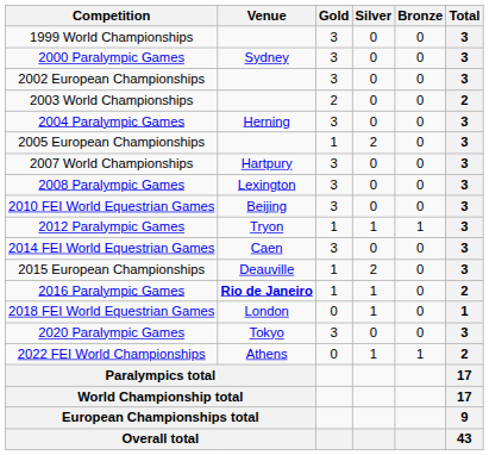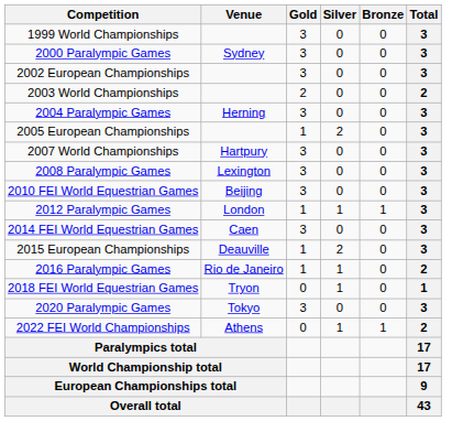 <table class="wikitable" style="text-align:center">
 <tr>
 <th>Competition</th>
 <th>Venue</th>
 <th>Gold</th>
 <th>Silver</th>
 <th>Bronze</th>
 <th>Total</th>
 </tr>
 <tr>
 <td>1999 World Championships</td>
 <td></td>
 <td>3</td>
 <td>0</td>
 <td>0</td>
 <th>3</th>
 </tr>
 <tr>
 <td><a href='#'>2000 Paralympic Games</a></td>
 <td> <a href='#'>Sydney</a></td>
 <td>3</td>
 <td>0</td>
 <td>0</td>
 <th>3</th>
 </tr>
 <tr>
 <td>2002 European Championships</td>
 <td></td>
 <td>3</td>
 <td>0</td>
 <td>0</td>
 <th>3</th>
 </tr>
 <tr>
 <td>2003 World Championships</td>
 <td></td>
 <td>2</td>
 <td>0</td>
 <td>0</td>
 <th>2</th>
 </tr>
 <tr>
 <td><a href='#'>2004 Paralympic Games</a></td>
 <td> <a href='#'>Herning</a></td>
 <td>3</td>
 <td>0</td>
 <td>0</td>
 <th>3</th>
 </tr>
 <tr>
 <td>2005 European Championships</td>
 <td></td>
 <td>1</td>
 <td>2</td>
 <td>0</td>
 <th>3</th>
 </tr>
 <tr>
 <td>2007 World Championships</td>
 <td> <a href='#'>Hartpury</a></td>
 <td>3</td>
 <td>0</td>
 <td>0</td>
 <th>3</th>
 </tr>
 <tr>
 <td><a href='#'>2008 Paralympic Games</a></td>
 <td> <a href='#'>Lexington</a></td>
 <td>3</td>
 <td>0</td>
 <td>0</td>
 <th>3</th>
 </tr>
 <tr>
 <td><a href='#'>2010 FEI World Equestrian Games</a></td>
 <td> <a href='#'>Beijing</a></td>
 <td>3</td>
 <td>0</td>
 <td>0</td>
 <th>3</th>
 </tr>
 <tr>
 <td><a href='#'>2012 Paralympic Games</a></td>
-<td> <a href='#'>Tryon</a></td>
+<td> <a href='#'>London</a></td>
 <td>1</td>
 <td>1</td>
 <td>1</td>
 <th>3</th>
 </tr>
 <tr>
 <td><a href='#'>2014 FEI World Equestrian Games</a></td>
 <td> <a href='#'>Caen</a></td>
 <td>3</td>
 <td>0</td>
 <td>0</td>
 <th>3</th>
 </tr>
 <tr>
 <td>2015 European Championships</td>
 <td> <a href='#'>Deauville</a></td>
 <td>1</td>
 <td>2</td>
 <td>0</td>
 <th>3</th>
 </tr>
 <tr>
 <td><a href='#'>2016 Paralympic Games</a></td>
-<td><strong> <a href='#'>Rio de Janeiro</a></strong></td>
+<td> <a href='#'>Rio de Janeiro</a></td>
 <td>1</td>
 <td>1</td>
 <td>0</td>
 <th>2</th>
 </tr>
 <tr>
 <td><a href='#'>2018 FEI World Equestrian Games</a></td>
-<td> <a href='#'>London</a></td>
+<td> <a href='#'>Tryon</a></td>
 <td>0</td>
 <td>1</td>
 <td>0</td>
 <th>1</th>
 </tr>
 <tr>
 <td><a href='#'>2020 Paralympic Games</a></td>
 <td> <a href='#'>Tokyo</a></td>
 <td>3</td>
 <td>0</td>
 <td>0</td>
 <th>3</th>
 </tr>
 <tr>
 <td><a href='#'>2022 FEI World Championships</a></td>
 <td> <a href='#'>Athens</a></td>
 <td>0</td>
 <td>1</td>
 <td>1</td>
 <th>2</th>
 </tr>
 <tr>
 <th colspan=2>Paralympics total</th>
 <td></td>
 <td></td>
 <td></td>
 <th>17</th>
 </tr>
 <tr>
 <th colspan=2>World Championship total</th>
 <td></td>
 <td></td>
 <td></td>
 <th>17</th>
 </tr>
 <tr>
 <th colspan=2>European Championships total</th>
 <td></td>
 <td></td>
 <td></td>
 <th>9</th>
 </tr>
 <tr>
 <th colspan=2>Overall total</th>
 <th></th>
 <th></th>
 <th></th>
 <th>43</th>
 </tr>
 </table>
